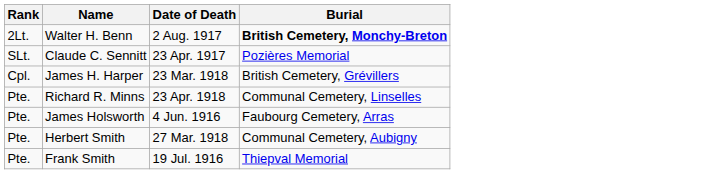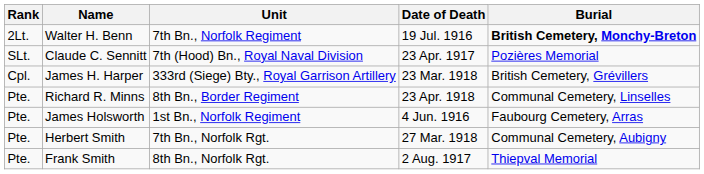 <table class="wikitable">
 <tr>
 <th>Rank</th>
 <th>Name</th>
+<th>Unit</th>
 <th>Date of Death</th>
 <th>Burial</th>
 </tr>
 <tr>
 <td>2Lt.</td>
 <td>Walter H. Benn</td>
-<td>2 Aug. 1917</td>
+<td>7th Bn., <a href='#'>Norfolk Regiment</a></td>
+<td>19 Jul. 1916</td>
 <td><strong>British Cemetery, <a href='#'>Monchy-Breton</a></strong></td>
 </tr>
 <tr>
 <td>SLt.</td>
 <td>Claude C. Sennitt</td>
+<td>7th (Hood) Bn., <a href='#'>Royal Naval Division</a></td>
 <td>23 Apr. 1917</td>
 <td><a href='#'>Pozières Memorial</a></td>
 </tr>
 <tr>
 <td>Cpl.</td>
 <td>James H. Harper</td>
+<td>333rd (Siege) Bty., <a href='#'>Royal Garrison Artillery</a></td>
 <td>23 Mar. 1918</td>
 <td>British Cemetery, <a href='#'>Grévillers</a></td>
 </tr>
 <tr>
 <td>Pte.</td>
 <td>Richard R. Minns</td>
+<td>8th Bn., <a href='#'>Border Regiment</a></td>
 <td>23 Apr. 1918</td>
 <td>Communal Cemetery, <a href='#'>Linselles</a></td>
 </tr>
 <tr>
 <td>Pte.</td>
 <td>James Holsworth</td>
+<td>1st Bn., <a href='#'>Norfolk Regiment</a></td>
 <td>4 Jun. 1916</td>
 <td>Faubourg Cemetery, <a href='#'>Arras</a></td>
 </tr>
 <tr>
 <td>Pte.</td>
 <td>Herbert Smith</td>
+<td>7th Bn., Norfolk Rgt.</td>
 <td>27 Mar. 1918</td>
 <td>Communal Cemetery, <a href='#'>Aubigny</a></td>
 </tr>
 <tr>
 <td>Pte.</td>
 <td>Frank Smith</td>
-<td>19 Jul. 1916</td>
+<td>8th Bn., Norfolk Rgt.</td>
+<td>2 Aug. 1917</td>
 <td><a href='#'>Thiepval Memorial</a></td>
 </tr>
 </table>
